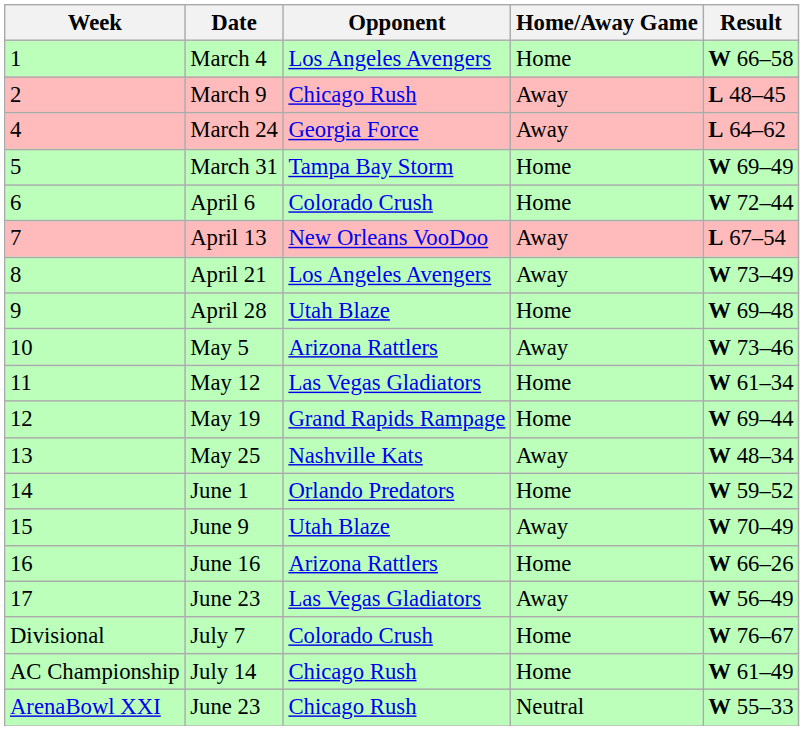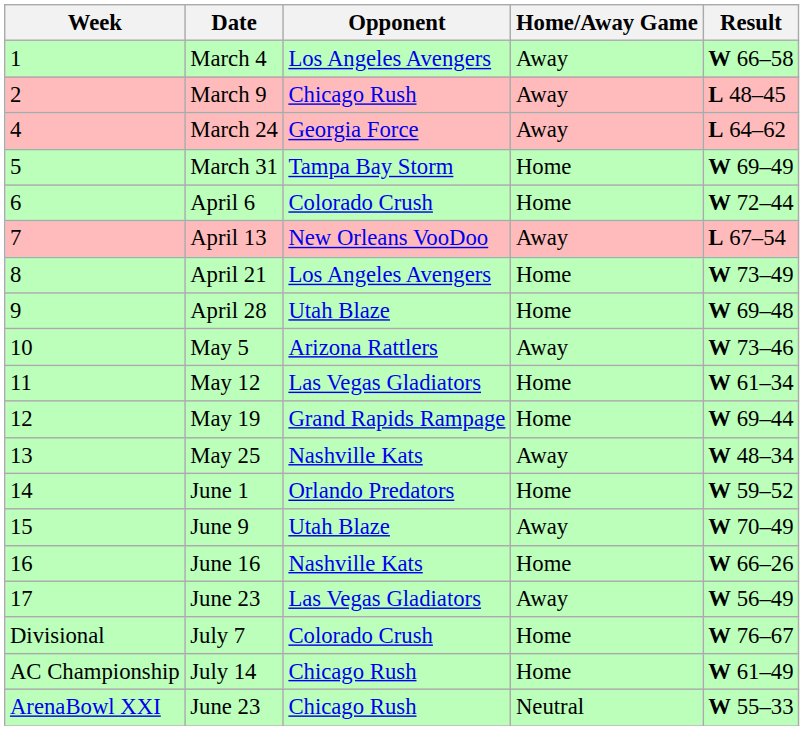 <table class="wikitable">
 <tr>
 <th>Week</th>
 <th>Date</th>
 <th>Opponent</th>
 <th>Home/Away Game</th>
 <th>Result</th>
 </tr>
 <tr bgcolor="bbffbb">
 <td>1</td>
 <td>March 4</td>
 <td><a href='#'>Los Angeles Avengers</a></td>
-<td>Home</td>
+<td>Away</td>
 <td><strong>W</strong> 66–58</td>
 </tr>
 <tr bgcolor="ffbbbb">
 <td>2</td>
 <td>March 9</td>
 <td><a href='#'>Chicago Rush</a></td>
 <td>Away</td>
 <td><strong>L</strong> 48–45</td>
 </tr>
 <tr bgcolor="ffbbbb">
 <td>4</td>
 <td>March 24</td>
 <td><a href='#'>Georgia Force</a></td>
 <td>Away</td>
 <td><strong>L</strong> 64–62</td>
 </tr>
 <tr bgcolor="bbffbb">
 <td>5</td>
 <td>March 31</td>
 <td><a href='#'>Tampa Bay Storm</a></td>
 <td>Home</td>
 <td><strong>W</strong> 69–49</td>
 </tr>
 <tr bgcolor="bbffbb">
 <td>6</td>
 <td>April 6</td>
 <td><a href='#'>Colorado Crush</a></td>
 <td>Home</td>
 <td><strong>W</strong> 72–44</td>
 </tr>
 <tr bgcolor="ffbbbb">
 <td>7</td>
 <td>April 13</td>
 <td><a href='#'>New Orleans VooDoo</a></td>
 <td>Away</td>
 <td><strong>L</strong> 67–54</td>
 </tr>
 <tr bgcolor="bbffbb">
 <td>8</td>
 <td>April 21</td>
 <td><a href='#'>Los Angeles Avengers</a></td>
-<td>Away</td>
+<td>Home</td>
 <td><strong>W</strong> 73–49</td>
 </tr>
 <tr bgcolor="bbffbb">
 <td>9</td>
 <td>April 28</td>
 <td><a href='#'>Utah Blaze</a></td>
 <td>Home</td>
 <td><strong>W</strong> 69–48</td>
 </tr>
 <tr bgcolor="bbffbb">
 <td>10</td>
 <td>May 5</td>
 <td><a href='#'>Arizona Rattlers</a></td>
 <td>Away</td>
 <td><strong>W</strong> 73–46</td>
 </tr>
 <tr bgcolor="bbffbb">
 <td>11</td>
 <td>May 12</td>
 <td><a href='#'>Las Vegas Gladiators</a></td>
 <td>Home</td>
 <td><strong>W</strong> 61–34</td>
 </tr>
 <tr bgcolor="bbffbb">
 <td>12</td>
 <td>May 19</td>
 <td><a href='#'>Grand Rapids Rampage</a></td>
 <td>Home</td>
 <td><strong>W</strong> 69–44</td>
 </tr>
 <tr bgcolor="bbffbb">
 <td>13</td>
 <td>May 25</td>
 <td><a href='#'>Nashville Kats</a></td>
 <td>Away</td>
 <td><strong>W</strong> 48–34</td>
 </tr>
 <tr bgcolor="bbffbb">
 <td>14</td>
 <td>June 1</td>
 <td><a href='#'>Orlando Predators</a></td>
 <td>Home</td>
 <td><strong>W</strong> 59–52</td>
 </tr>
 <tr bgcolor="bbffbb">
 <td>15</td>
 <td>June 9</td>
 <td><a href='#'>Utah Blaze</a></td>
 <td>Away</td>
 <td><strong>W</strong> 70–49</td>
 </tr>
 <tr bgcolor="bbffbb">
 <td>16</td>
 <td>June 16</td>
-<td><a href='#'>Arizona Rattlers</a></td>
+<td><a href='#'>Nashville Kats</a></td>
 <td>Home</td>
 <td><strong>W</strong> 66–26</td>
 </tr>
 <tr bgcolor="bbffbb">
 <td>17</td>
 <td>June 23</td>
 <td><a href='#'>Las Vegas Gladiators</a></td>
 <td>Away</td>
 <td><strong>W</strong> 56–49</td>
 </tr>
 <tr bgcolor="bbffbb">
 <td>Divisional</td>
 <td>July 7</td>
 <td><a href='#'>Colorado Crush</a></td>
 <td>Home</td>
 <td><strong>W</strong> 76–67</td>
 </tr>
 <tr bgcolor="bbffbb">
 <td>AC Championship</td>
 <td>July 14</td>
 <td><a href='#'>Chicago Rush</a></td>
 <td>Home</td>
 <td><strong>W</strong> 61–49</td>
 </tr>
 <tr bgcolor="bbffbb">
 <td><a href='#'>ArenaBowl XXI</a></td>
 <td>June 23</td>
 <td><a href='#'>Chicago Rush</a></td>
 <td>Neutral</td>
 <td><strong>W</strong> 55–33</td>
 </tr>
 </table>
